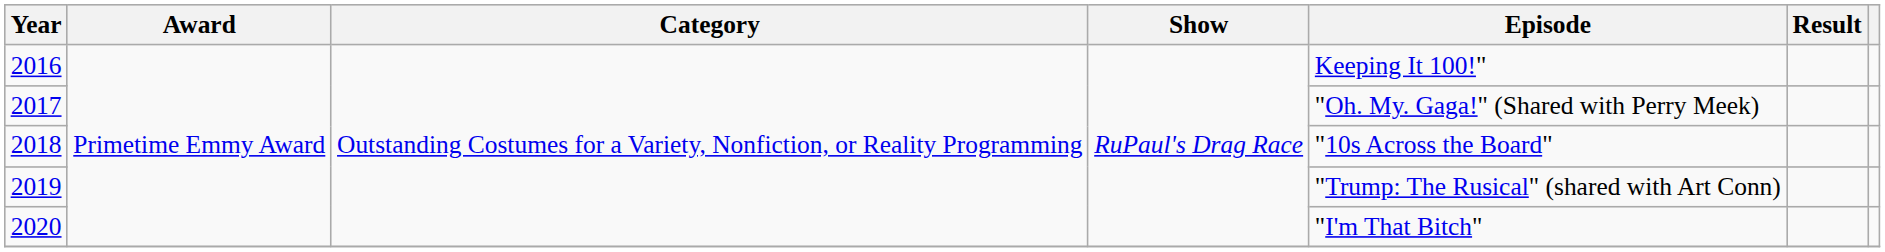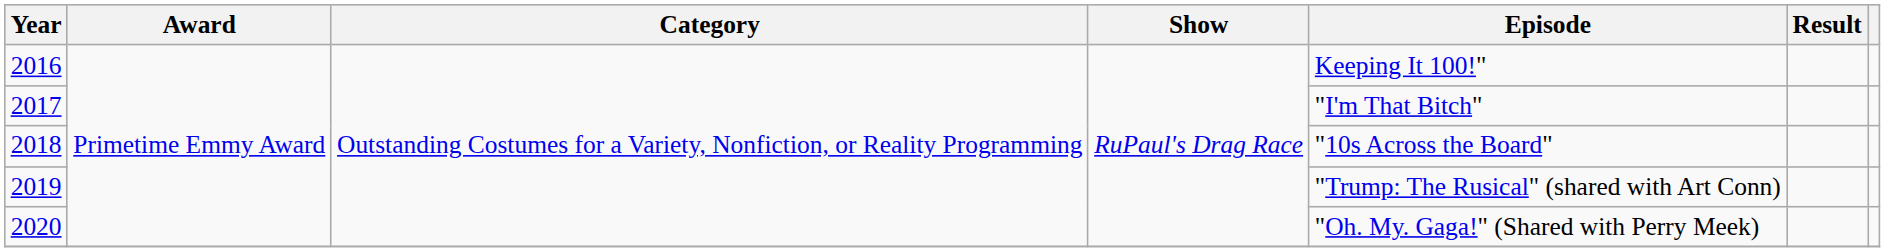 <table class="wikitable">
 <tr>
 <th>Year</th>
 <th>Award</th>
 <th>Category</th>
 <th>Show</th>
 <th>Episode</th>
 <th>Result</th>
 <th></th>
 </tr>
 <tr>
 <td><a href='#'>2016</a></td>
 <td rowspan=5><a href='#'>Primetime Emmy Award</a></td>
 <td rowspan=5><a href='#'>Outstanding Costumes for a Variety, Nonfiction, or Reality Programming</a></td>
 <td rowspan=5><em><a href='#'>RuPaul's Drag Race</a></em></td>
 <td><a href='#'>Keeping It 100!</a>"</td>
 <td></td>
 <td></td>
 </tr>
 <tr>
 <td><a href='#'>2017</a></td>
-<td>"<a href='#'>Oh. My. Gaga!</a>" (Shared with Perry Meek)</td>
+<td>"<a href='#'>I'm That Bitch</a>"</td>
 <td></td>
 <td></td>
 </tr>
 <tr>
 <td><a href='#'>2018</a></td>
 <td>"<a href='#'>10s Across the Board</a>"</td>
 <td></td>
 <td></td>
 </tr>
 <tr>
 <td><a href='#'>2019</a></td>
 <td>"<a href='#'>Trump: The Rusical</a>" (shared with Art Conn)</td>
 <td></td>
 <td></td>
 </tr>
 <tr>
 <td><a href='#'>2020</a></td>
-<td>"<a href='#'>I'm That Bitch</a>"</td>
+<td>"<a href='#'>Oh. My. Gaga!</a>" (Shared with Perry Meek)</td>
 <td></td>
 <td></td>
 </tr>
 <tr>
 </tr>
 </table>
